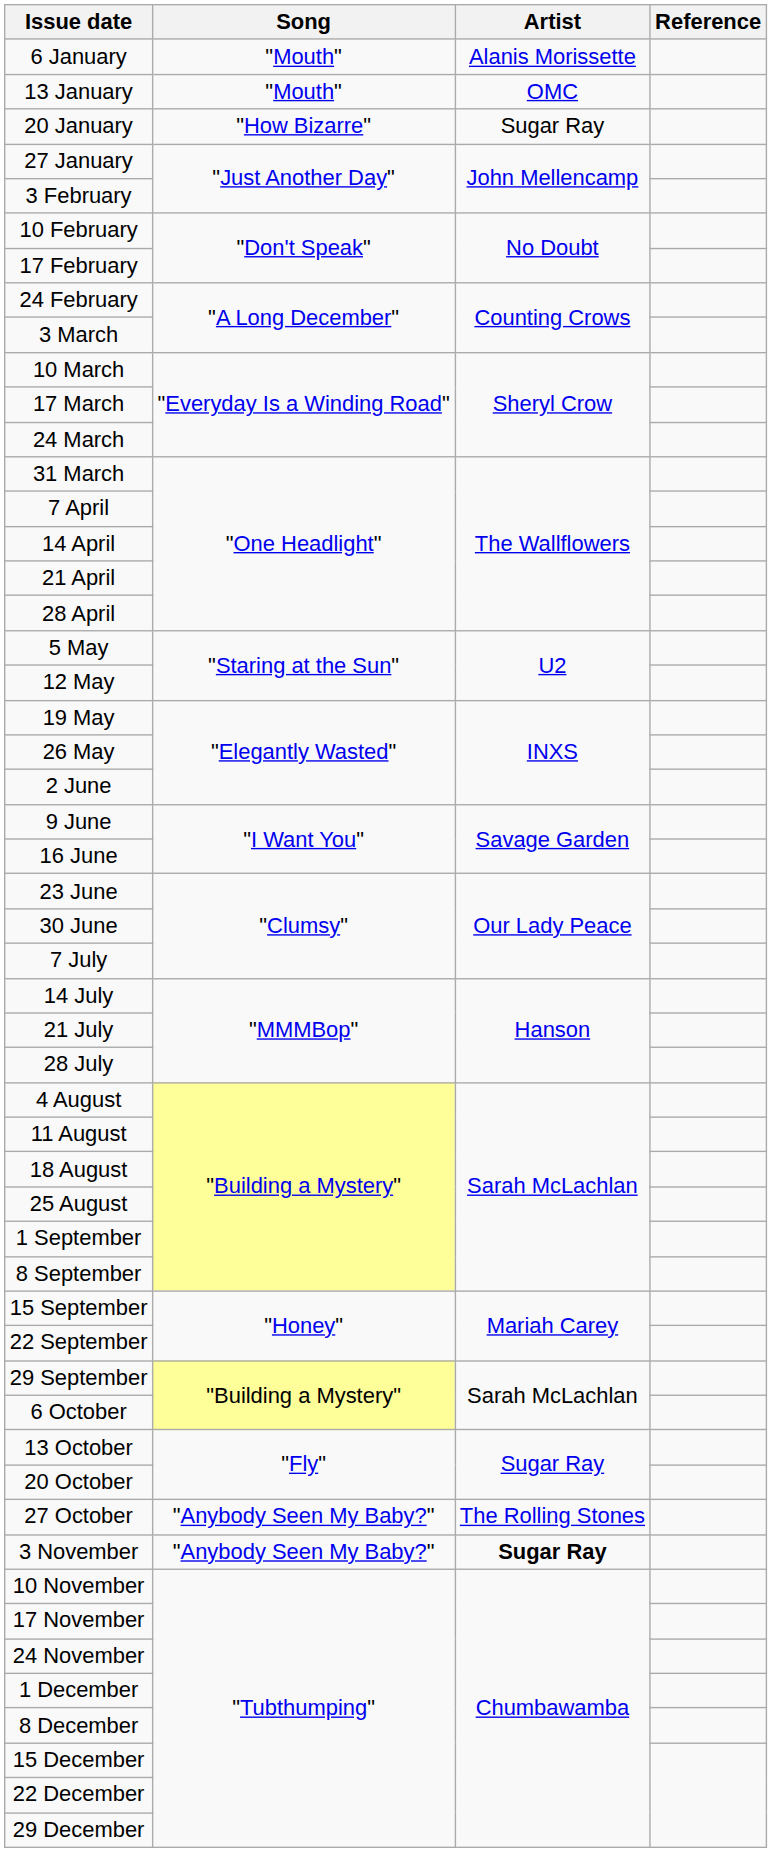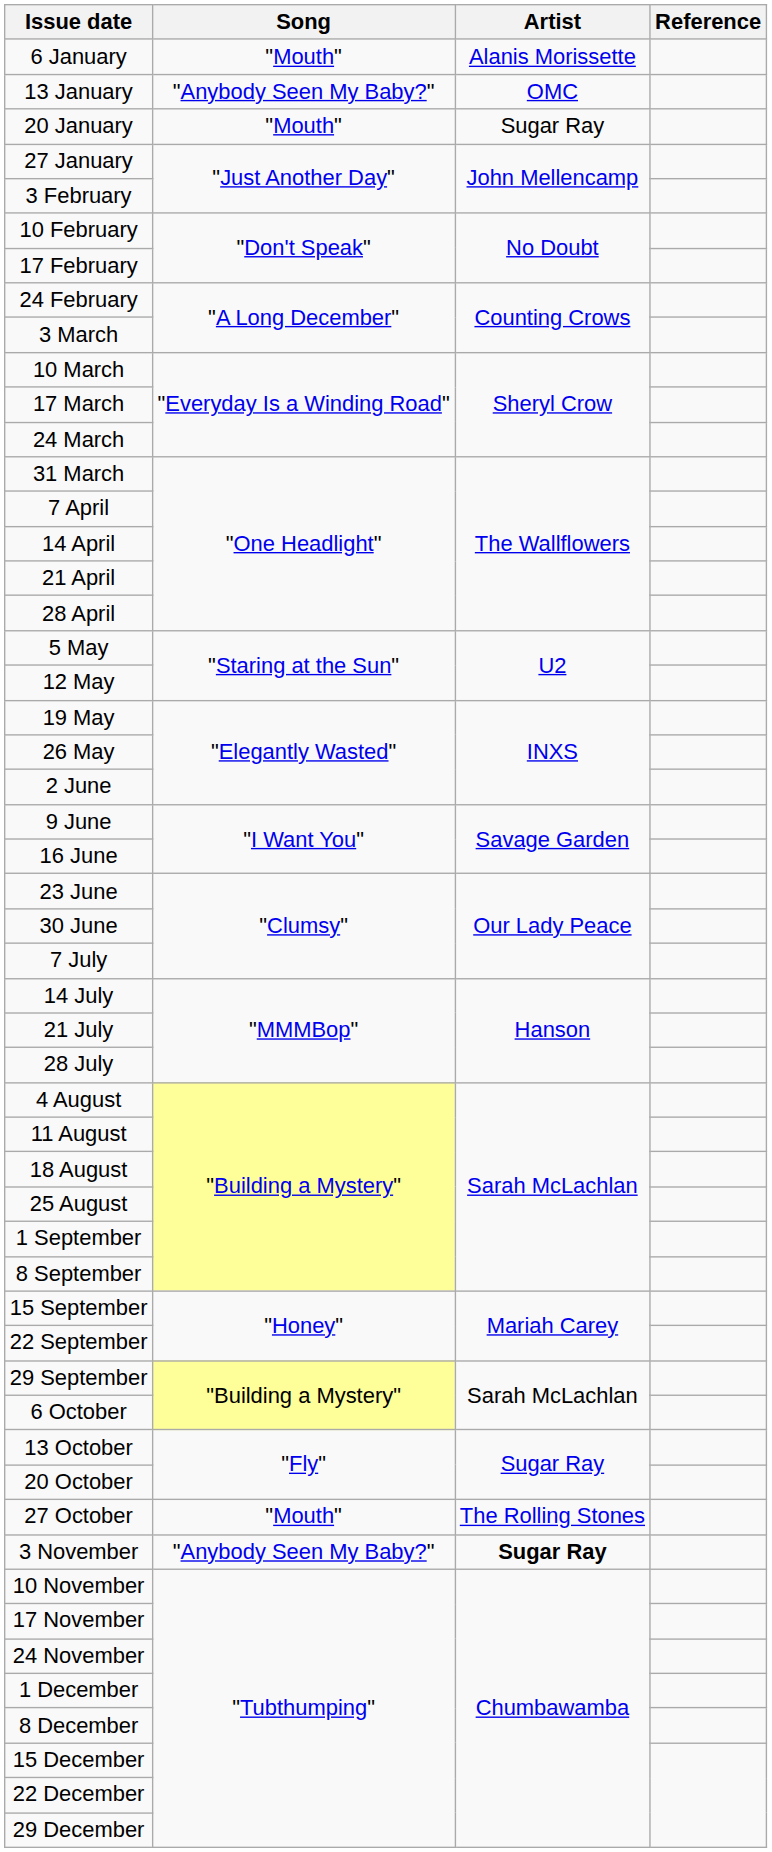 <table class="wikitable">
 <tr>
 <th align="center">Issue date</th>
 <th align="center">Song</th>
 <th align="center">Artist</th>
 <th align="center">Reference</th>
 </tr>
 <tr>
 <td align="center">6 January</td>
 <td align="center">"<a href='#'>Mouth</a>"</td>
 <td align="center"><a href='#'>Alanis Morissette</a></td>
 <td align="center"></td>
 </tr>
 <tr>
 <td align="center">13 January</td>
-<td align="center">"<a href='#'>Mouth</a>"</td>
+<td align="center">"<a href='#'>Anybody Seen My Baby?</a>"</td>
 <td align="center"><a href='#'>OMC</a></td>
 <td align="center"></td>
 </tr>
 <tr>
 <td align="center">20 January</td>
-<td align="center">"<a href='#'>How Bizarre</a>"</td>
+<td align="center">"<a href='#'>Mouth</a>"</td>
 <td align="center">Sugar Ray</td>
 <td align="center"></td>
 </tr>
 <tr>
 <td align="center">27 January</td>
 <td align="center" rowspan="2">"<a href='#'>Just Another Day</a>"</td>
 <td align="center" rowspan="2"><a href='#'>John Mellencamp</a></td>
 <td align="center"></td>
 </tr>
 <tr>
 <td align="center">3 February</td>
 <td align="center"></td>
 </tr>
 <tr>
 <td align="center">10 February</td>
 <td align="center" rowspan="2">"<a href='#'>Don't Speak</a>"</td>
 <td align="center" rowspan="2"><a href='#'>No Doubt</a></td>
 <td align="center"></td>
 </tr>
 <tr>
 <td align="center">17 February</td>
 <td align="center"></td>
 </tr>
 <tr>
 <td align="center">24 February</td>
 <td align="center" rowspan="2">"<a href='#'>A Long December</a>"</td>
 <td align="center" rowspan="2"><a href='#'>Counting Crows</a></td>
 <td align="center"></td>
 </tr>
 <tr>
 <td align="center">3 March</td>
 <td align="center"></td>
 </tr>
 <tr>
 <td align="center">10 March</td>
 <td align="center" rowspan="3">"<a href='#'>Everyday Is a Winding Road</a>"</td>
 <td align="center" rowspan="3"><a href='#'>Sheryl Crow</a></td>
 <td align="center"></td>
 </tr>
 <tr>
 <td align="center">17 March</td>
 <td align="center"></td>
 </tr>
 <tr>
 <td align="center">24 March</td>
 <td align="center"></td>
 </tr>
 <tr>
 <td align="center">31 March</td>
 <td align="center" rowspan="5">"<a href='#'>One Headlight</a>"</td>
 <td align="center" rowspan="5"><a href='#'>The Wallflowers</a></td>
 <td align="center"></td>
 </tr>
 <tr>
 <td align="center">7 April</td>
 <td align="center"></td>
 </tr>
 <tr>
 <td align="center">14 April</td>
 <td align="center"></td>
 </tr>
 <tr>
 <td align="center">21 April</td>
 <td align="center"></td>
 </tr>
 <tr>
 <td align="center">28 April</td>
 <td align="center"></td>
 </tr>
 <tr>
 <td align="center">5 May</td>
 <td align="center" rowspan="2">"<a href='#'>Staring at the Sun</a>"</td>
 <td align="center" rowspan="2"><a href='#'>U2</a></td>
 <td align="center"></td>
 </tr>
 <tr>
 <td align="center">12 May</td>
 <td align="center"></td>
 </tr>
 <tr>
 <td align="center">19 May</td>
 <td align="center" rowspan="3">"<a href='#'>Elegantly Wasted</a>"</td>
 <td align="center" rowspan="3"><a href='#'>INXS</a></td>
 <td align="center"></td>
 </tr>
 <tr>
 <td align="center">26 May</td>
 <td align="center"></td>
 </tr>
 <tr>
 <td align="center">2 June</td>
 <td align="center"></td>
 </tr>
 <tr>
 <td align="center">9 June</td>
 <td align="center" rowspan="2">"<a href='#'>I Want You</a>"</td>
 <td align="center" rowspan="2"><a href='#'>Savage Garden</a></td>
 <td align="center"></td>
 </tr>
 <tr>
 <td align="center">16 June</td>
 <td align="center"></td>
 </tr>
 <tr>
 <td align="center">23 June</td>
 <td align="center" rowspan="3">"<a href='#'>Clumsy</a>"</td>
 <td align="center" rowspan="3"><a href='#'>Our Lady Peace</a></td>
 <td align="center"></td>
 </tr>
 <tr>
 <td align="center">30 June</td>
 <td align="center"></td>
 </tr>
 <tr>
 <td align="center">7 July</td>
 <td align="center"></td>
 </tr>
 <tr>
 <td align="center">14 July</td>
 <td align="center" rowspan="3">"<a href='#'>MMMBop</a>"</td>
 <td align="center" rowspan="3"><a href='#'>Hanson</a></td>
 <td align="center"></td>
 </tr>
 <tr>
 <td align="center">21 July</td>
 <td align="center"></td>
 </tr>
 <tr>
 <td align="center">28 July</td>
 <td align="center"></td>
 </tr>
 <tr>
 <td align="center">4 August</td>
 <td bgcolor=#FFFF99 align="center" rowspan="6">"<a href='#'>Building a Mystery</a>"</td>
 <td align="center" rowspan="6"><a href='#'>Sarah McLachlan</a></td>
 <td align="center"></td>
 </tr>
 <tr>
 <td align="center">11 August</td>
 <td align="center"></td>
 </tr>
 <tr>
 <td align="center">18 August</td>
 <td align="center"></td>
 </tr>
 <tr>
 <td align="center">25 August</td>
 <td align="center"></td>
 </tr>
 <tr>
 <td align="center">1 September</td>
 <td align="center"></td>
 </tr>
 <tr>
 <td align="center">8 September</td>
 <td align="center"></td>
 </tr>
 <tr>
 <td align="center">15 September</td>
 <td align="center" rowspan="2">"<a href='#'>Honey</a>"</td>
 <td align="center" rowspan="2"><a href='#'>Mariah Carey</a></td>
 <td align="center"></td>
 </tr>
 <tr>
 <td align="center">22 September</td>
 <td align="center"></td>
 </tr>
 <tr>
 <td align="center">29 September</td>
 <td bgcolor=#FFFF99 align="center" rowspan="2">"Building a Mystery"</td>
 <td align="center" rowspan="2">Sarah McLachlan</td>
 <td align="center"></td>
 </tr>
 <tr>
 <td align="center">6 October</td>
 <td align="center"></td>
 </tr>
 <tr>
 <td align="center">13 October</td>
 <td align="center" rowspan="2">"<a href='#'>Fly</a>"</td>
 <td align="center" rowspan="2"><a href='#'>Sugar Ray</a></td>
 <td align="center"></td>
 </tr>
 <tr>
 <td align="center">20 October</td>
 <td align="center"></td>
 </tr>
 <tr>
 <td align="center">27 October</td>
-<td align="center">"<a href='#'>Anybody Seen My Baby?</a>"</td>
+<td align="center">"<a href='#'>Mouth</a>"</td>
 <td align="center"><a href='#'>The Rolling Stones</a></td>
 <td align="center"></td>
 </tr>
 <tr>
 <td align="center">3 November</td>
 <td align="center">"<a href='#'>Anybody Seen My Baby?</a>"</td>
 <td align="center"><strong>Sugar Ray</strong></td>
 <td align="center"></td>
 </tr>
 <tr>
 <td align="center">10 November</td>
 <td align="center" rowspan="8">"<a href='#'>Tubthumping</a>"</td>
 <td align="center" rowspan="8"><a href='#'>Chumbawamba</a></td>
 <td align="center"></td>
 </tr>
 <tr>
 <td align="center">17 November</td>
 <td align="center"></td>
 </tr>
 <tr>
 <td align="center">24 November</td>
 <td align="center"></td>
 </tr>
 <tr>
 <td align="center">1 December</td>
 <td align="center"></td>
 </tr>
 <tr>
 <td align="center">8 December</td>
 <td align="center"></td>
 </tr>
 <tr>
 <td align="center">15 December</td>
 <td align="center" rowspan="3"></td>
 </tr>
 <tr>
 <td align="center">22 December</td>
 </tr>
 <tr>
 <td align="center">29 December</td>
 </tr>
 </table>
